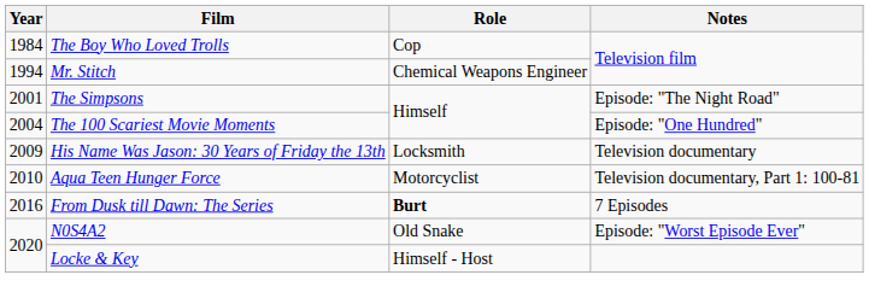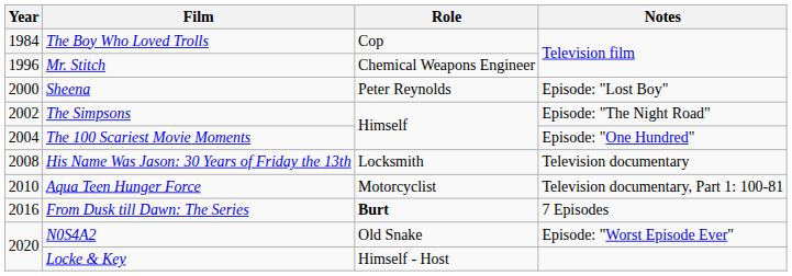 <table class="wikitable">
 <tr>
 <th>Year</th>
 <th>Film</th>
 <th>Role</th>
 <th>Notes</th>
 </tr>
 <tr>
 <td>1984</td>
 <td><em><a href='#'>The Boy Who Loved Trolls</a></em></td>
 <td>Cop</td>
 <td rowspan=2><a href='#'>Television film</a></td>
 </tr>
 <tr>
-<td>1994</td>
+<td>1996</td>
 <td><em><a href='#'>Mr. Stitch</a></em></td>
 <td>Chemical Weapons Engineer</td>
 </tr>
 <tr>
-<td>2001</td>
+<td>2000</td>
+<td><em><a href='#'>Sheena</a></em></td>
+<td>Peter Reynolds</td>
+<td>Episode: "Lost Boy"</td>
+</tr>
+<tr>
+<td>2002</td>
 <td><em><a href='#'>The Simpsons</a></em></td>
 <td rowspan=2>Himself</td>
 <td>Episode: "The Night Road"</td>
 </tr>
 <tr>
 <td>2004</td>
 <td><em><a href='#'>The 100 Scariest Movie Moments</a></em></td>
 <td>Episode: "<a href='#'>One Hundred</a>"</td>
 </tr>
 <tr>
-<td>2009</td>
+<td>2008</td>
 <td><em><a href='#'>His Name Was Jason: 30 Years of Friday the 13th</a></em></td>
 <td>Locksmith</td>
 <td>Television documentary</td>
 </tr>
 <tr>
 <td>2010</td>
 <td><em><a href='#'>Aqua Teen Hunger Force</a></em></td>
 <td>Motorcyclist</td>
 <td>Television documentary, Part 1: 100-81</td>
 </tr>
 <tr>
 <td>2016</td>
 <td><em><a href='#'>From Dusk till Dawn: The Series</a></em></td>
 <td><strong>Burt</strong></td>
 <td>7 Episodes</td>
 </tr>
 <tr>
 <td rowspan="2">2020</td>
 <td><em><a href='#'>N0S4A2</a></em></td>
 <td>Old Snake</td>
 <td>Episode: "<a href='#'>Worst Episode Ever</a>"</td>
 </tr>
 <tr>
 <td><em><a href='#'>Locke & Key</a></em></td>
 <td>Himself - Host</td>
 <td></td>
 </tr>
 </table>
